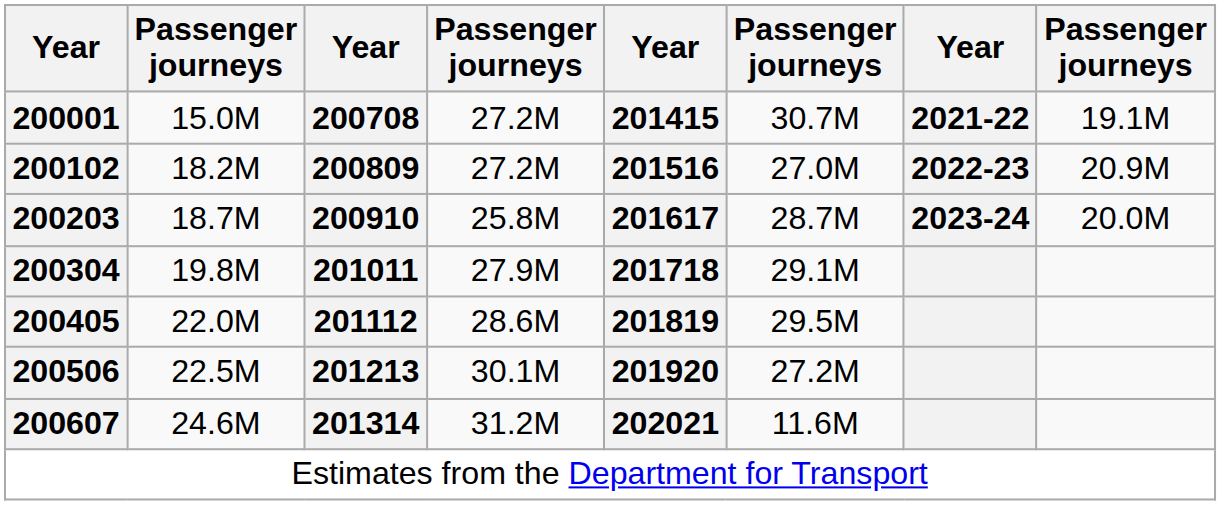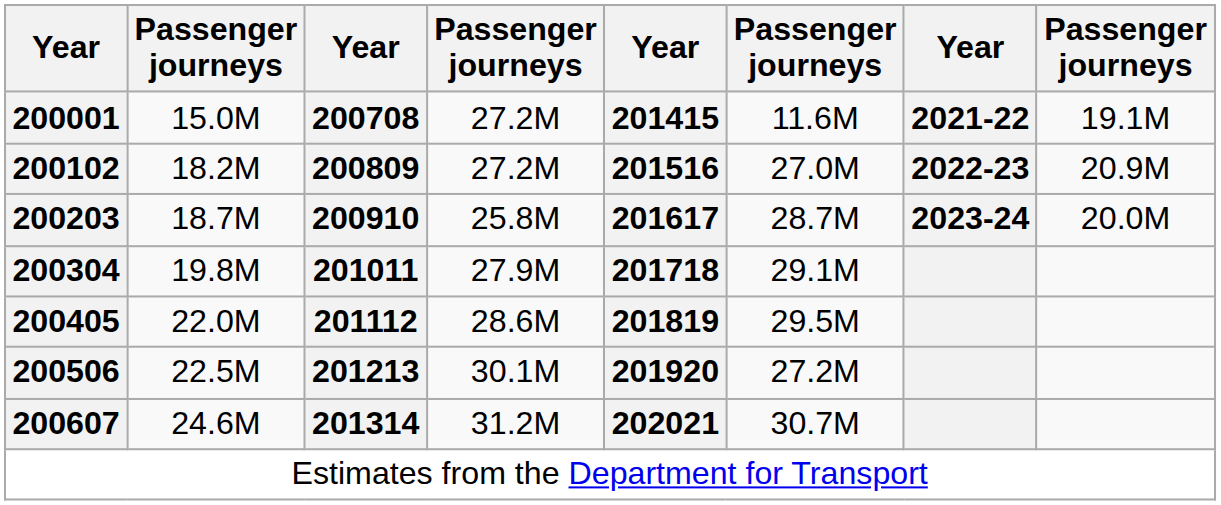 <table class="wikitable" style="text-align:center;">
 <tr>
 <th>Year</th>
 <th>Passenger<br>journeys</th>
 <th>Year</th>
 <th>Passenger<br>journeys</th>
 <th>Year</th>
 <th>Passenger<br>journeys</th>
 <th>Year</th>
 <th>Passenger<br>journeys</th>
 </tr>
 <tr>
 <th>200001</th>
 <td>15.0M</td>
 <th>200708</th>
 <td>27.2M</td>
 <th>201415</th>
-<td>30.7M</td>
+<td>11.6M</td>
 <th>2021-22</th>
 <td>19.1M</td>
 </tr>
 <tr>
 <th>200102</th>
 <td>18.2M</td>
 <th>200809</th>
 <td>27.2M</td>
 <th>201516</th>
 <td>27.0M</td>
 <th>2022-23</th>
 <td>20.9M</td>
 </tr>
 <tr>
 <th>200203</th>
 <td>18.7M</td>
 <th>200910</th>
 <td>25.8M</td>
 <th>201617</th>
 <td>28.7M</td>
 <th>2023-24</th>
 <td>20.0M</td>
 </tr>
 <tr>
 <th>200304</th>
 <td>19.8M</td>
 <th>201011</th>
 <td>27.9M</td>
 <th>201718</th>
 <td>29.1M</td>
 <th></th>
 <td></td>
 </tr>
 <tr>
 <th>200405</th>
 <td>22.0M</td>
 <th>201112</th>
 <td>28.6M</td>
 <th>201819</th>
 <td>29.5M</td>
 <th></th>
 <td></td>
 </tr>
 <tr>
 <th>200506</th>
 <td>22.5M</td>
 <th>201213</th>
 <td>30.1M</td>
 <th>201920</th>
 <td>27.2M</td>
 <th></th>
 <td></td>
 </tr>
 <tr>
 <th>200607</th>
 <td>24.6M</td>
 <th>201314</th>
 <td>31.2M</td>
 <th>202021</th>
-<td>11.6M</td>
+<td>30.7M</td>
 <th></th>
 <td></td>
 </tr>
 <tr>
 <td colspan="08" style="background:#fff;">Estimates from the <a href='#'>Department for Transport</a></td>
 </tr>
 </table>
